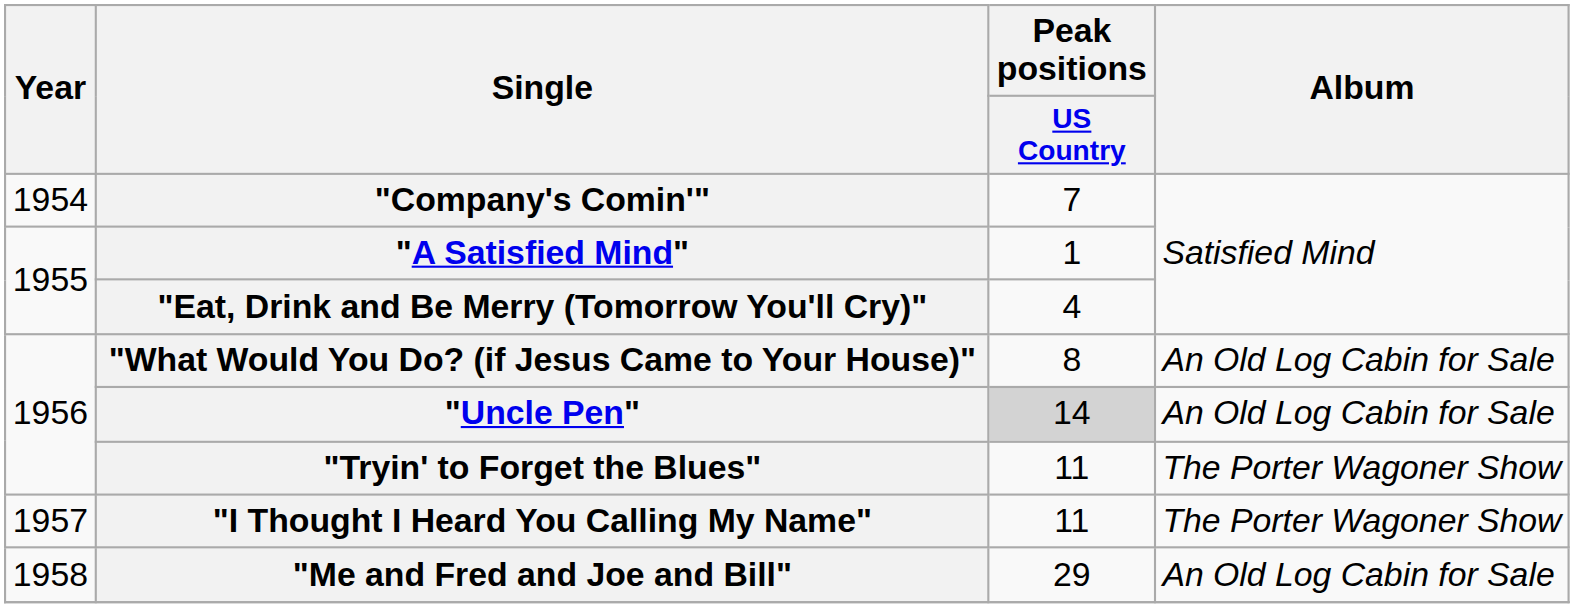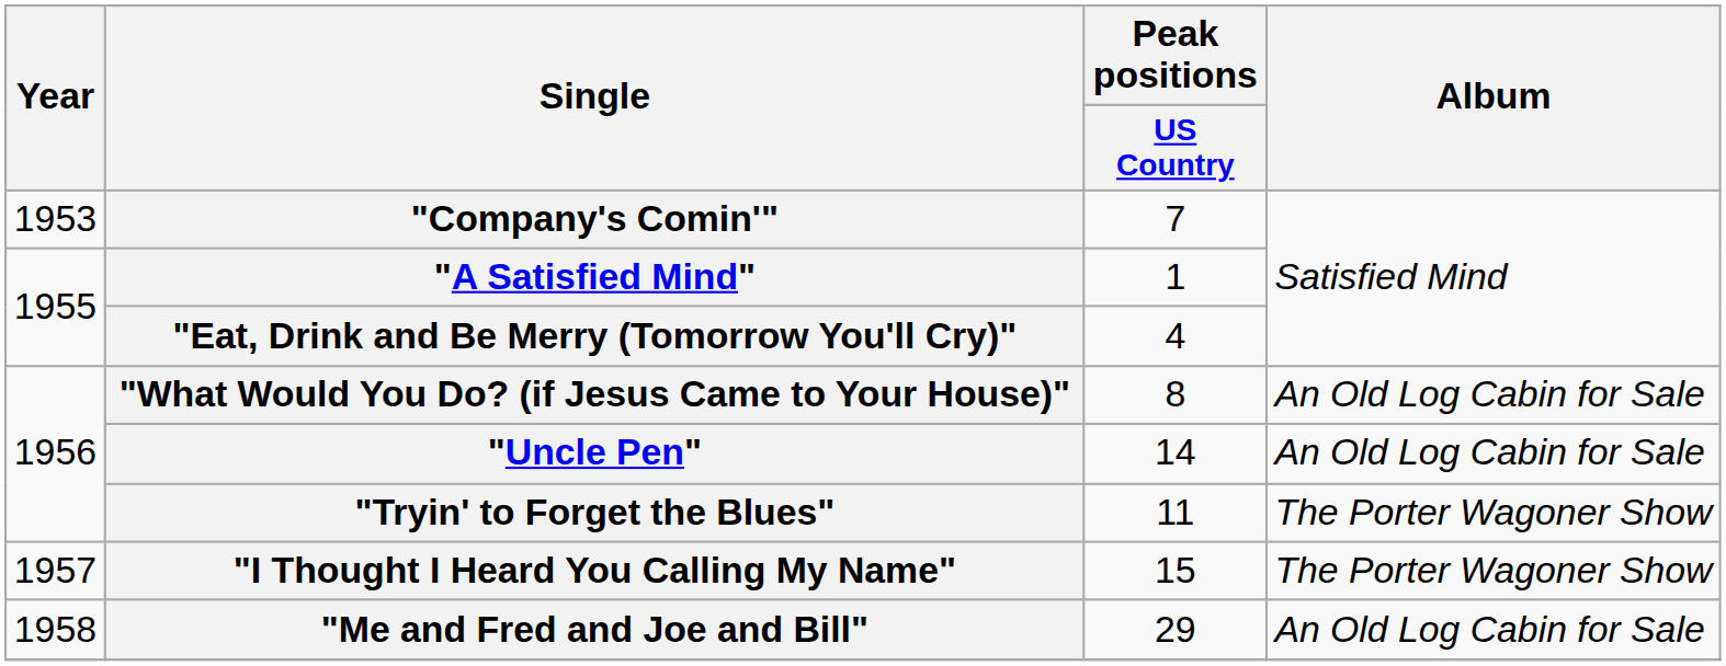 <table class="wikitable plainrowheaders" style="text-align:center;">
 <tr>
 <th rowspan="2">Year</th>
 <th rowspan="2" style="width:26em;">Single</th>
 <th>Peak positions</th>
 <th rowspan="2">Album</th>
 </tr>
 <tr style="font-size:smaller;">
 <th width="65"><a href='#'>US Country</a></th>
 </tr>
 <tr>
-<td>1954</td>
+<td>1953</td>
 <th scope="row">"Company's Comin'"</th>
 <td>7</td>
 <td align="left" rowspan="3"><em>Satisfied Mind</em></td>
 </tr>
 <tr>
 <td rowspan="2">1955</td>
 <th scope="row">"<a href='#'>A Satisfied Mind</a>"</th>
 <td>1</td>
 </tr>
 <tr>
 <th scope="row">"Eat, Drink and Be Merry (Tomorrow You'll Cry)"</th>
 <td>4</td>
 </tr>
 <tr>
 <td rowspan="3">1956</td>
 <th scope="row">"What Would You Do? (if Jesus Came to Your House)"</th>
 <td>8</td>
 <td align="left"><em>An Old Log Cabin for Sale</em></td>
 </tr>
 <tr>
 <th scope="row">"<a href='#'>Uncle Pen</a>"</th>
-<td style="background: lightgrey;">14</td>
+<td>14</td>
 <td align="left"><em>An Old Log Cabin for Sale</em></td>
 </tr>
 <tr>
 <th scope="row">"Tryin' to Forget the Blues"</th>
 <td>11</td>
 <td align="left"><em>The Porter Wagoner Show</em></td>
 </tr>
 <tr>
 <td>1957</td>
 <th scope="row">"I Thought I Heard You Calling My Name"</th>
-<td>11</td>
+<td>15</td>
 <td align="left"><em>The Porter Wagoner Show</em></td>
 </tr>
 <tr>
 <td>1958</td>
 <th scope="row">"Me and Fred and Joe and Bill"</th>
 <td>29</td>
 <td align="left"><em>An Old Log Cabin for Sale</em></td>
 </tr>
 <tr>
 </tr>
 </table>
